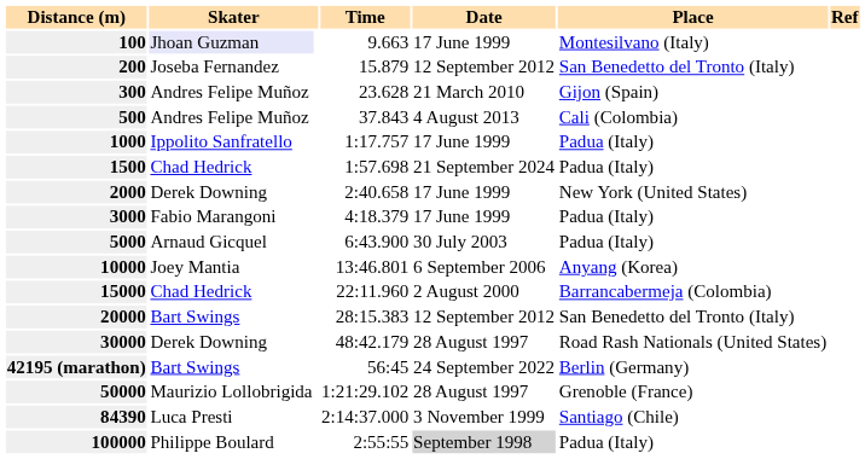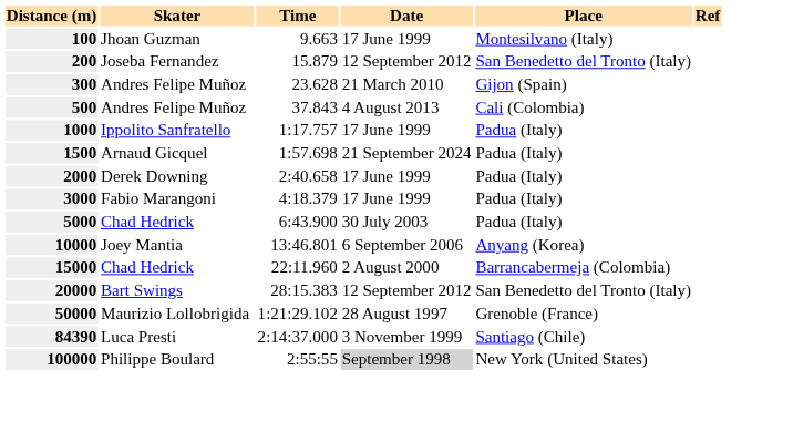 <table class="toccolours">
 <tr style="background:#ffdead;">
 <th>Distance (m)</th>
 <th colspan="2">Skater</th>
 <th>Time</th>
 <th>Date</th>
 <th>Place</th>
 <th>Ref</th>
 </tr>
 <tr>
 <th style="background:#efefef;text-align:right;">100</th>
-<td style="background: lavender;">Jhoan Guzman</td>
+<td>Jhoan Guzman</td>
 <td></td>
 <td style="text-align:right;">9.663</td>
 <td>17 June 1999</td>
 <td><a href='#'>Montesilvano</a> (Italy)</td>
 </tr>
 <tr>
 <th style="background:#efefef;text-align:right;">200</th>
 <td>Joseba Fernandez</td>
 <td></td>
 <td style="text-align:right;">15.879</td>
 <td>12 September 2012</td>
 <td><a href='#'>San Benedetto del Tronto</a> (Italy)</td>
 </tr>
 <tr>
 <th style="background:#efefef;text-align:right;">300</th>
 <td>Andres Felipe Muñoz</td>
 <td></td>
 <td style="text-align:right;">23.628</td>
 <td>21 March 2010</td>
 <td><a href='#'>Gijon</a> (Spain)</td>
 </tr>
 <tr>
 <th style="background:#efefef;text-align:right;">500</th>
 <td>Andres Felipe Muñoz</td>
 <td></td>
 <td style="text-align:right;">37.843</td>
 <td>4 August 2013</td>
 <td><a href='#'>Cali</a> (Colombia)</td>
 </tr>
 <tr>
 <th style="background:#efefef;text-align:right;">1000</th>
 <td><a href='#'>Ippolito Sanfratello</a></td>
 <td></td>
 <td style="text-align:right;">1:17.757</td>
 <td>17 June 1999</td>
 <td><a href='#'>Padua</a> (Italy)</td>
 </tr>
 <tr>
 <th style="background:#efefef;text-align:right;">1500</th>
-<td><a href='#'>Chad Hedrick</a></td>
+<td>Arnaud Gicquel</td>
 <td></td>
 <td style="text-align:right;">1:57.698</td>
 <td>21 September 2024</td>
 <td>Padua (Italy)</td>
 </tr>
 <tr>
 <th style="background:#efefef;text-align:right;">2000</th>
 <td>Derek Downing</td>
 <td></td>
 <td style="text-align:right;">2:40.658</td>
 <td>17 June 1999</td>
-<td>New York (United States)</td>
+<td>Padua (Italy)</td>
 </tr>
 <tr>
 <th style="background:#efefef;text-align:right;">3000</th>
 <td>Fabio Marangoni</td>
 <td></td>
 <td style="text-align:right;">4:18.379</td>
 <td>17 June 1999</td>
 <td>Padua (Italy)</td>
 </tr>
 <tr>
 <th style="background:#efefef;text-align:right;">5000</th>
-<td>Arnaud Gicquel</td>
+<td><a href='#'>Chad Hedrick</a></td>
 <td></td>
 <td style="text-align:right;">6:43.900</td>
 <td>30 July 2003</td>
 <td>Padua (Italy)</td>
 </tr>
 <tr>
 <th style="background:#efefef;text-align:right;">10000</th>
 <td>Joey Mantia</td>
 <td></td>
 <td style="text-align:right;">13:46.801</td>
 <td>6 September 2006</td>
 <td><a href='#'>Anyang</a> (Korea)</td>
 </tr>
 <tr>
 <th style="background:#efefef;text-align:right;">15000</th>
 <td><a href='#'>Chad Hedrick</a></td>
 <td></td>
 <td style="text-align:right;">22:11.960</td>
 <td>2 August 2000</td>
 <td><a href='#'>Barrancabermeja</a> (Colombia)</td>
 </tr>
 <tr>
 <th style="background:#efefef;text-align:right;">20000</th>
 <td><a href='#'>Bart Swings</a></td>
 <td></td>
 <td style="text-align:right;">28:15.383</td>
 <td>12 September 2012</td>
 <td>San Benedetto del Tronto (Italy)</td>
 </tr>
 <tr>
-<th style="background:#efefef;text-align:right;">30000</th>
-<td>Derek Downing</td>
-<td></td>
-<td style="text-align:right;">48:42.179</td>
-<td>28 August 1997</td>
-<td>Road Rash Nationals (United States)</td>
-<td></td>
-</tr>
-<tr>
-<th style="background:#efefef;text-align:right;">42195 (marathon)</th>
-<td><a href='#'>Bart Swings</a></td>
-<td></td>
-<td style="text-align:right;">56:45</td>
-<td>24 September 2022</td>
-<td><a href='#'>Berlin</a> (Germany)</td>
-<td></td>
-</tr>
-<tr>
 <th style="background:#efefef;text-align:right;">50000</th>
 <td>Maurizio Lollobrigida</td>
 <td></td>
 <td style="text-align:right;">1:21:29.102</td>
 <td>28 August 1997</td>
 <td>Grenoble (France)</td>
 </tr>
 <tr>
 <th style="background:#efefef;text-align:right;">84390</th>
 <td>Luca Presti</td>
 <td></td>
 <td style="text-align:right;">2:14:37.000</td>
 <td>3 November 1999</td>
 <td><a href='#'>Santiago</a> (Chile)</td>
 </tr>
 <tr>
 <th style="background:#efefef;text-align:right;">100000</th>
 <td>Philippe Boulard</td>
 <td></td>
 <td style="text-align:right;">2:55:55</td>
 <td style="background: lightgrey;">September 1998</td>
-<td>Padua (Italy)</td>
+<td>New York (United States)</td>
 </tr>
 </table>
